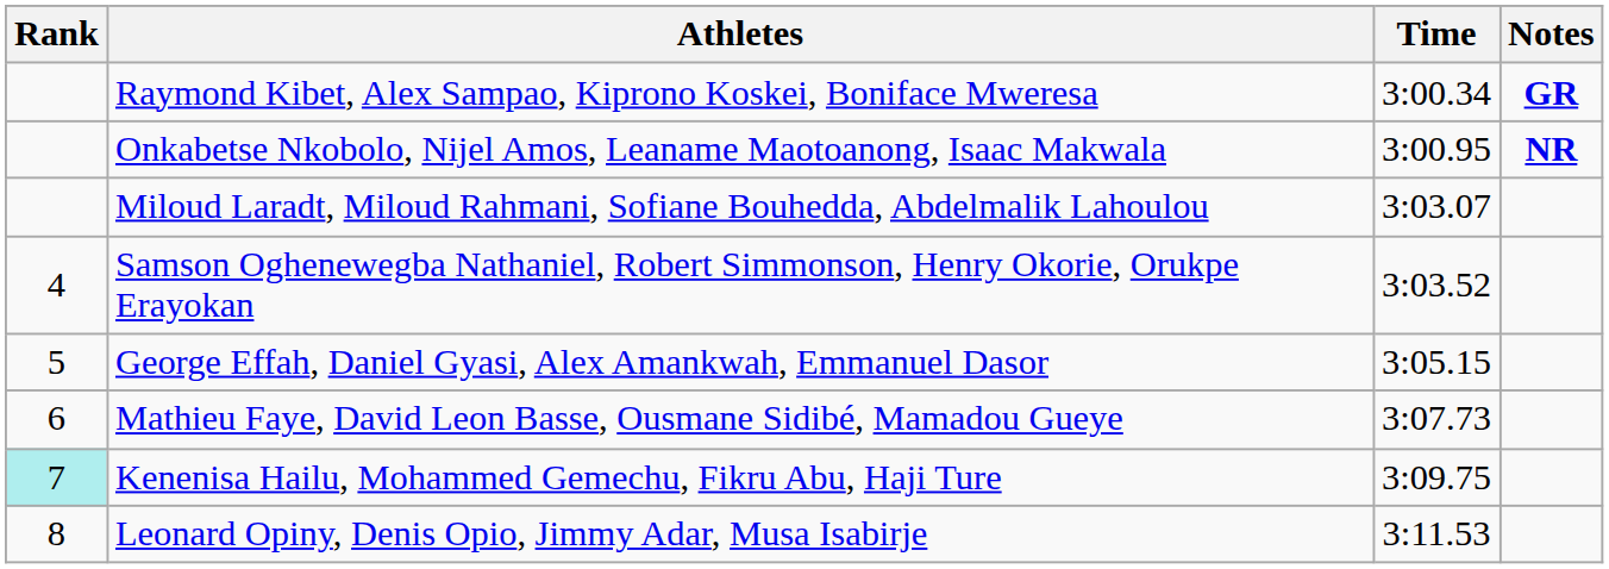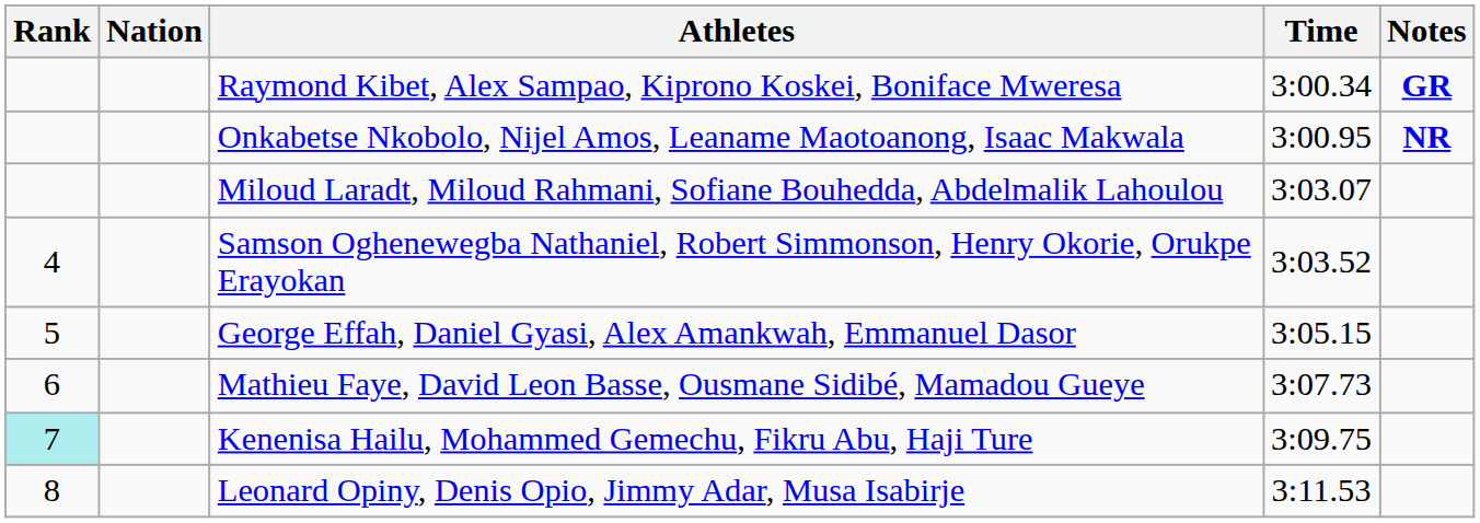 <table class="wikitable sortable" width=80% style="text-align:center;">
 <tr>
 <th>Rank</th>
+<th>Nation</th>
 <th>Athletes</th>
 <th>Time</th>
 <th>Notes</th>
 </tr>
 <tr>
 <td></td>
+<td align=left></td>
 <td align=left><a href='#'>Raymond Kibet</a>, <a href='#'>Alex Sampao</a>, <a href='#'>Kiprono Koskei</a>, <a href='#'>Boniface Mweresa</a></td>
 <td>3:00.34</td>
 <td><strong><a href='#'>GR</a></strong></td>
 </tr>
 <tr>
 <td></td>
+<td align=left></td>
 <td align=left><a href='#'>Onkabetse Nkobolo</a>, <a href='#'>Nijel Amos</a>, <a href='#'>Leaname Maotoanong</a>, <a href='#'>Isaac Makwala</a></td>
 <td>3:00.95</td>
 <td><strong><a href='#'>NR</a></strong></td>
 </tr>
 <tr>
 <td></td>
+<td align=left></td>
 <td align=left><a href='#'>Miloud Laradt</a>, <a href='#'>Miloud Rahmani</a>, <a href='#'>Sofiane Bouhedda</a>, <a href='#'>Abdelmalik Lahoulou</a></td>
 <td>3:03.07</td>
 <td></td>
 </tr>
 <tr>
 <td>4</td>
+<td align=left></td>
 <td align=left><a href='#'>Samson Oghenewegba Nathaniel</a>, <a href='#'>Robert Simmonson</a>, <a href='#'>Henry Okorie</a>, <a href='#'>Orukpe Erayokan</a></td>
 <td>3:03.52</td>
 <td></td>
 </tr>
 <tr>
 <td>5</td>
+<td align=left></td>
 <td align=left><a href='#'>George Effah</a>, <a href='#'>Daniel Gyasi</a>, <a href='#'>Alex Amankwah</a>, <a href='#'>Emmanuel Dasor</a></td>
 <td>3:05.15</td>
 <td></td>
 </tr>
 <tr>
 <td>6</td>
+<td align=left></td>
 <td align=left><a href='#'>Mathieu Faye</a>, <a href='#'>David Leon Basse</a>, <a href='#'>Ousmane Sidibé</a>, <a href='#'>Mamadou Gueye</a></td>
 <td>3:07.73</td>
 <td></td>
 </tr>
 <tr>
 <td style="background: paleturquoise;">7</td>
+<td align=left></td>
 <td align=left><a href='#'>Kenenisa Hailu</a>, <a href='#'>Mohammed Gemechu</a>, <a href='#'>Fikru Abu</a>, <a href='#'>Haji Ture</a></td>
 <td>3:09.75</td>
 <td></td>
 </tr>
 <tr>
 <td>8</td>
+<td align=left></td>
 <td align=left><a href='#'>Leonard Opiny</a>, <a href='#'>Denis Opio</a>, <a href='#'>Jimmy Adar</a>, <a href='#'>Musa Isabirje</a></td>
 <td>3:11.53</td>
 <td></td>
 </tr>
 </table>
